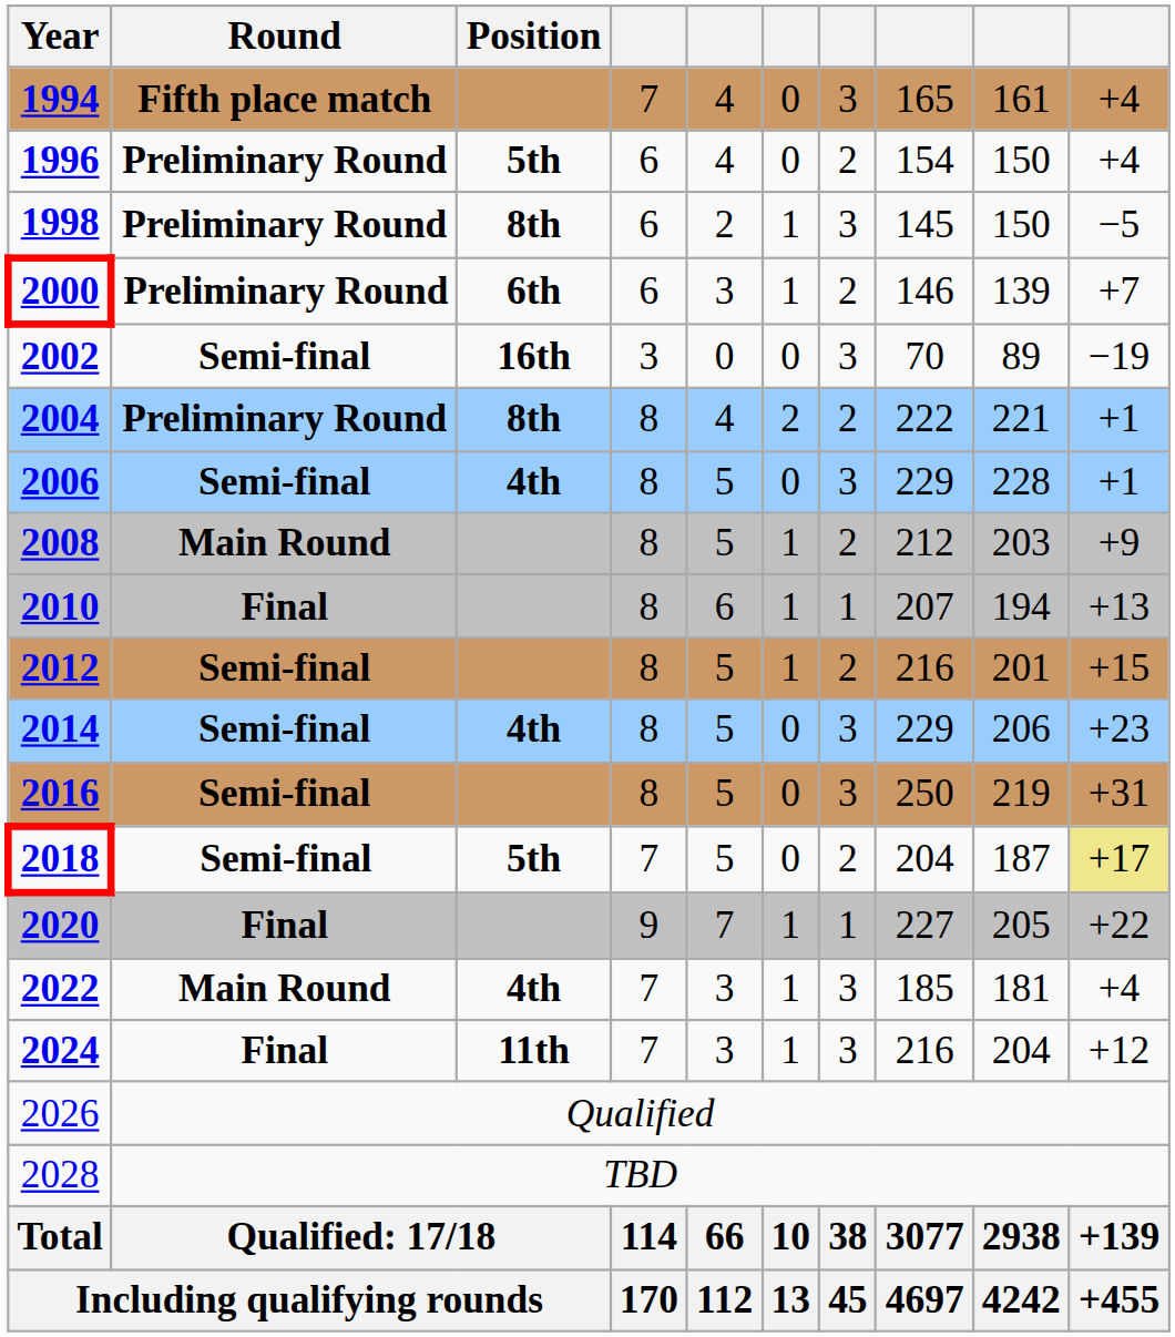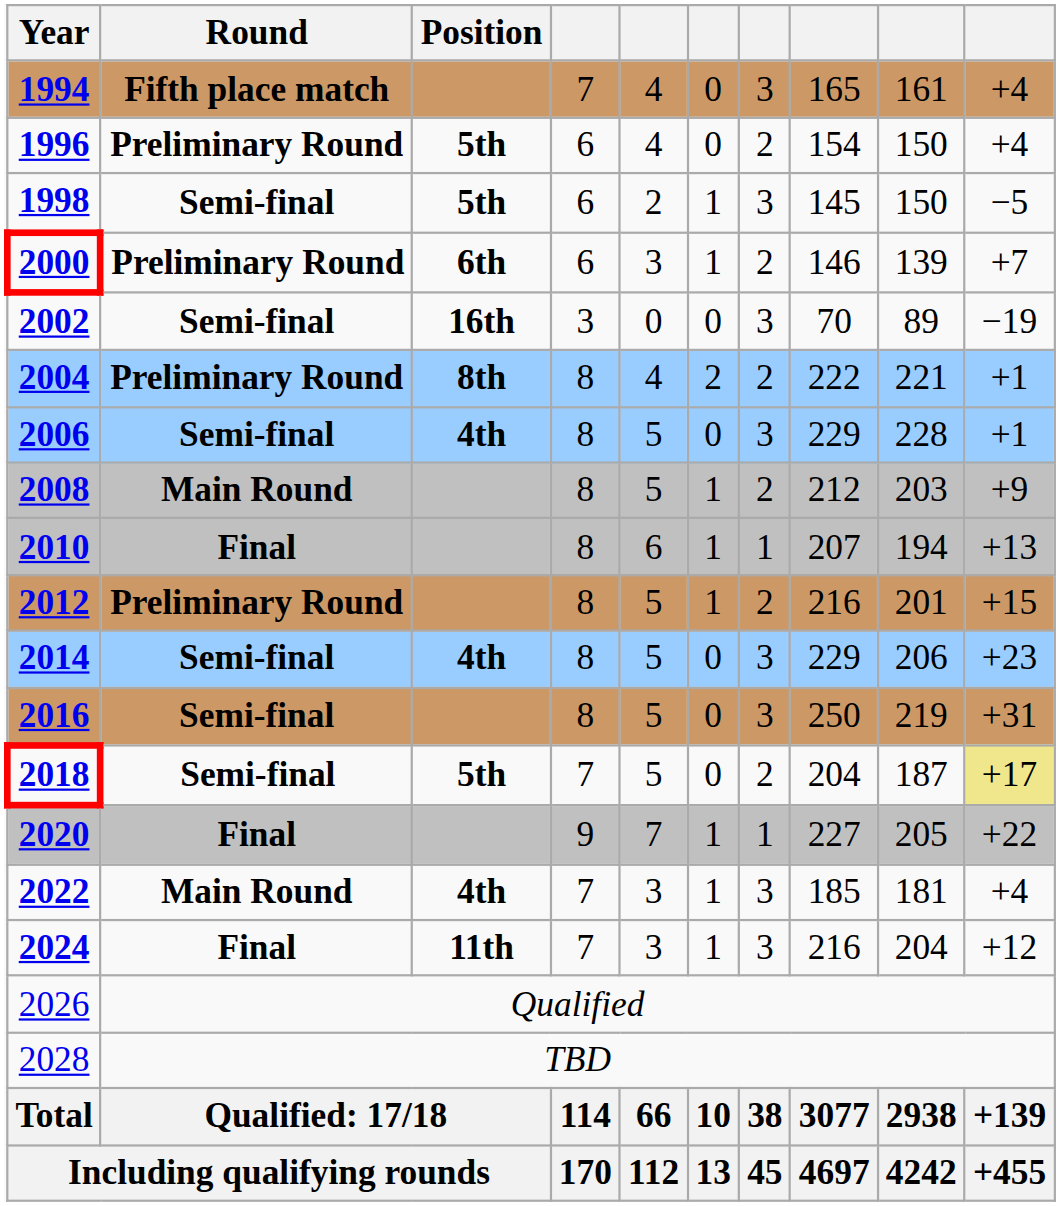 <table class="wikitable" style="text-align: center;">
 <tr>
 <th>Year</th>
 <th>Round</th>
 <th>Position</th>
 <th width="15"></th>
 <th width="15"></th>
 <th width="15"></th>
 <th width="15"></th>
 <th></th>
 <th></th>
 <th></th>
 </tr>
 <tr style="background:#c96;">
 <td> <strong><a href='#'>1994</a></strong></td>
 <td><strong>Fifth place match</strong></td>
 <td></td>
 <td>7</td>
 <td>4</td>
 <td>0</td>
 <td>3</td>
 <td>165</td>
 <td>161</td>
 <td>+4</td>
 </tr>
 <tr>
 <td> <strong><a href='#'>1996</a></strong></td>
 <td><strong>Preliminary Round</strong></td>
 <td><strong>5th</strong></td>
 <td>6</td>
 <td>4</td>
 <td>0</td>
 <td>2</td>
 <td>154</td>
 <td>150</td>
 <td>+4</td>
 </tr>
 <tr>
 <td> <strong><a href='#'>1998</a></strong></td>
-<td><strong>Preliminary Round</strong></td>
-<td><strong>8th</strong></td>
+<td><strong>Semi-final</strong></td>
+<td><strong>5th</strong></td>
 <td>6</td>
 <td>2</td>
 <td>1</td>
 <td>3</td>
 <td>145</td>
 <td>150</td>
 <td>−5</td>
 </tr>
 <tr>
 <td style="border: 3px solid red"> <strong><a href='#'>2000</a></strong></td>
 <td><strong>Preliminary Round</strong></td>
 <td><strong>6th</strong></td>
 <td>6</td>
 <td>3</td>
 <td>1</td>
 <td>2</td>
 <td>146</td>
 <td>139</td>
 <td>+7</td>
 </tr>
 <tr>
 <td> <strong><a href='#'>2002</a></strong></td>
 <td><strong>Semi-final</strong></td>
 <td><strong>16th</strong></td>
 <td>3</td>
 <td>0</td>
 <td>0</td>
 <td>3</td>
 <td>70</td>
 <td>89</td>
 <td>−19</td>
 </tr>
 <tr style="background:#9acdff;">
 <td> <strong><a href='#'>2004</a></strong></td>
 <td><strong>Preliminary Round</strong></td>
 <td><strong>8th</strong></td>
 <td>8</td>
 <td>4</td>
 <td>2</td>
 <td>2</td>
 <td>222</td>
 <td>221</td>
 <td>+1</td>
 </tr>
 <tr style="background:#9acdff;">
 <td> <strong><a href='#'>2006</a></strong></td>
 <td><strong>Semi-final</strong></td>
 <td><strong>4th</strong></td>
 <td>8</td>
 <td>5</td>
 <td>0</td>
 <td>3</td>
 <td>229</td>
 <td>228</td>
 <td>+1</td>
 </tr>
 <tr style="background:silver;">
 <td> <strong><a href='#'>2008</a></strong></td>
 <td><strong>Main Round</strong></td>
 <td></td>
 <td>8</td>
 <td>5</td>
 <td>1</td>
 <td>2</td>
 <td>212</td>
 <td>203</td>
 <td>+9</td>
 </tr>
 <tr style="background:silver;">
 <td> <strong><a href='#'>2010</a></strong></td>
 <td><strong>Final</strong></td>
 <td></td>
 <td>8</td>
 <td>6</td>
 <td>1</td>
 <td>1</td>
 <td>207</td>
 <td>194</td>
 <td>+13</td>
 </tr>
 <tr style="background:#c96;">
 <td> <strong><a href='#'>2012</a></strong></td>
-<td><strong>Semi-final</strong></td>
+<td><strong>Preliminary Round</strong></td>
 <td></td>
 <td>8</td>
 <td>5</td>
 <td>1</td>
 <td>2</td>
 <td>216</td>
 <td>201</td>
 <td>+15</td>
 </tr>
 <tr style="background:#9acdff;">
 <td> <strong><a href='#'>2014</a></strong></td>
 <td><strong>Semi-final</strong></td>
 <td><strong>4th</strong></td>
 <td>8</td>
 <td>5</td>
 <td>0</td>
 <td>3</td>
 <td>229</td>
 <td>206</td>
 <td>+23</td>
 </tr>
 <tr style="background:#c96;">
 <td> <strong><a href='#'>2016</a></strong></td>
 <td><strong>Semi-final</strong></td>
 <td></td>
 <td>8</td>
 <td>5</td>
 <td>0</td>
 <td>3</td>
 <td>250</td>
 <td>219</td>
 <td>+31</td>
 </tr>
 <tr>
 <td style="border: 3px solid red"> <strong><a href='#'>2018</a></strong></td>
 <td><strong>Semi-final</strong></td>
 <td><strong>5th</strong></td>
 <td>7</td>
 <td>5</td>
 <td>0</td>
 <td>2</td>
 <td>204</td>
 <td>187</td>
 <td style="background: khaki;">+17</td>
 </tr>
 <tr style="background:silver;">
 <td><strong> <a href='#'>2020</a></strong></td>
 <td><strong>Final</strong></td>
 <td></td>
 <td>9</td>
 <td>7</td>
 <td>1</td>
 <td>1</td>
 <td>227</td>
 <td>205</td>
 <td>+22</td>
 </tr>
 <tr>
 <td><strong> <a href='#'>2022</a></strong></td>
 <td><strong>Main Round</strong></td>
 <td><strong>4th</strong></td>
 <td>7</td>
 <td>3</td>
 <td>1</td>
 <td>3</td>
 <td>185</td>
 <td>181</td>
 <td>+4</td>
 </tr>
 <tr>
 <td><strong> <a href='#'>2024</a></strong></td>
 <td><strong>Final</strong></td>
 <td><strong>11th</strong></td>
 <td>7</td>
 <td>3</td>
 <td>1</td>
 <td>3</td>
 <td>216</td>
 <td>204</td>
 <td>+12</td>
 </tr>
 <tr>
 <td> <a href='#'>2026</a></td>
 <td colspan="9"><em>Qualified</em></td>
 </tr>
 <tr>
 <td> <a href='#'>2028</a></td>
 <td colspan="9"><em>TBD</em></td>
 </tr>
 <tr>
 <th>Total</th>
 <th colspan="2">Qualified: 17/18</th>
 <th>114</th>
 <th>66</th>
 <th>10</th>
 <th>38</th>
 <th>3077</th>
 <th>2938</th>
 <th>+139</th>
 </tr>
 <tr>
 <th colspan="3">Including qualifying rounds</th>
 <th>170</th>
 <th>112</th>
 <th>13</th>
 <th>45</th>
 <th>4697</th>
 <th>4242</th>
 <th>+455</th>
 </tr>
 </table>
